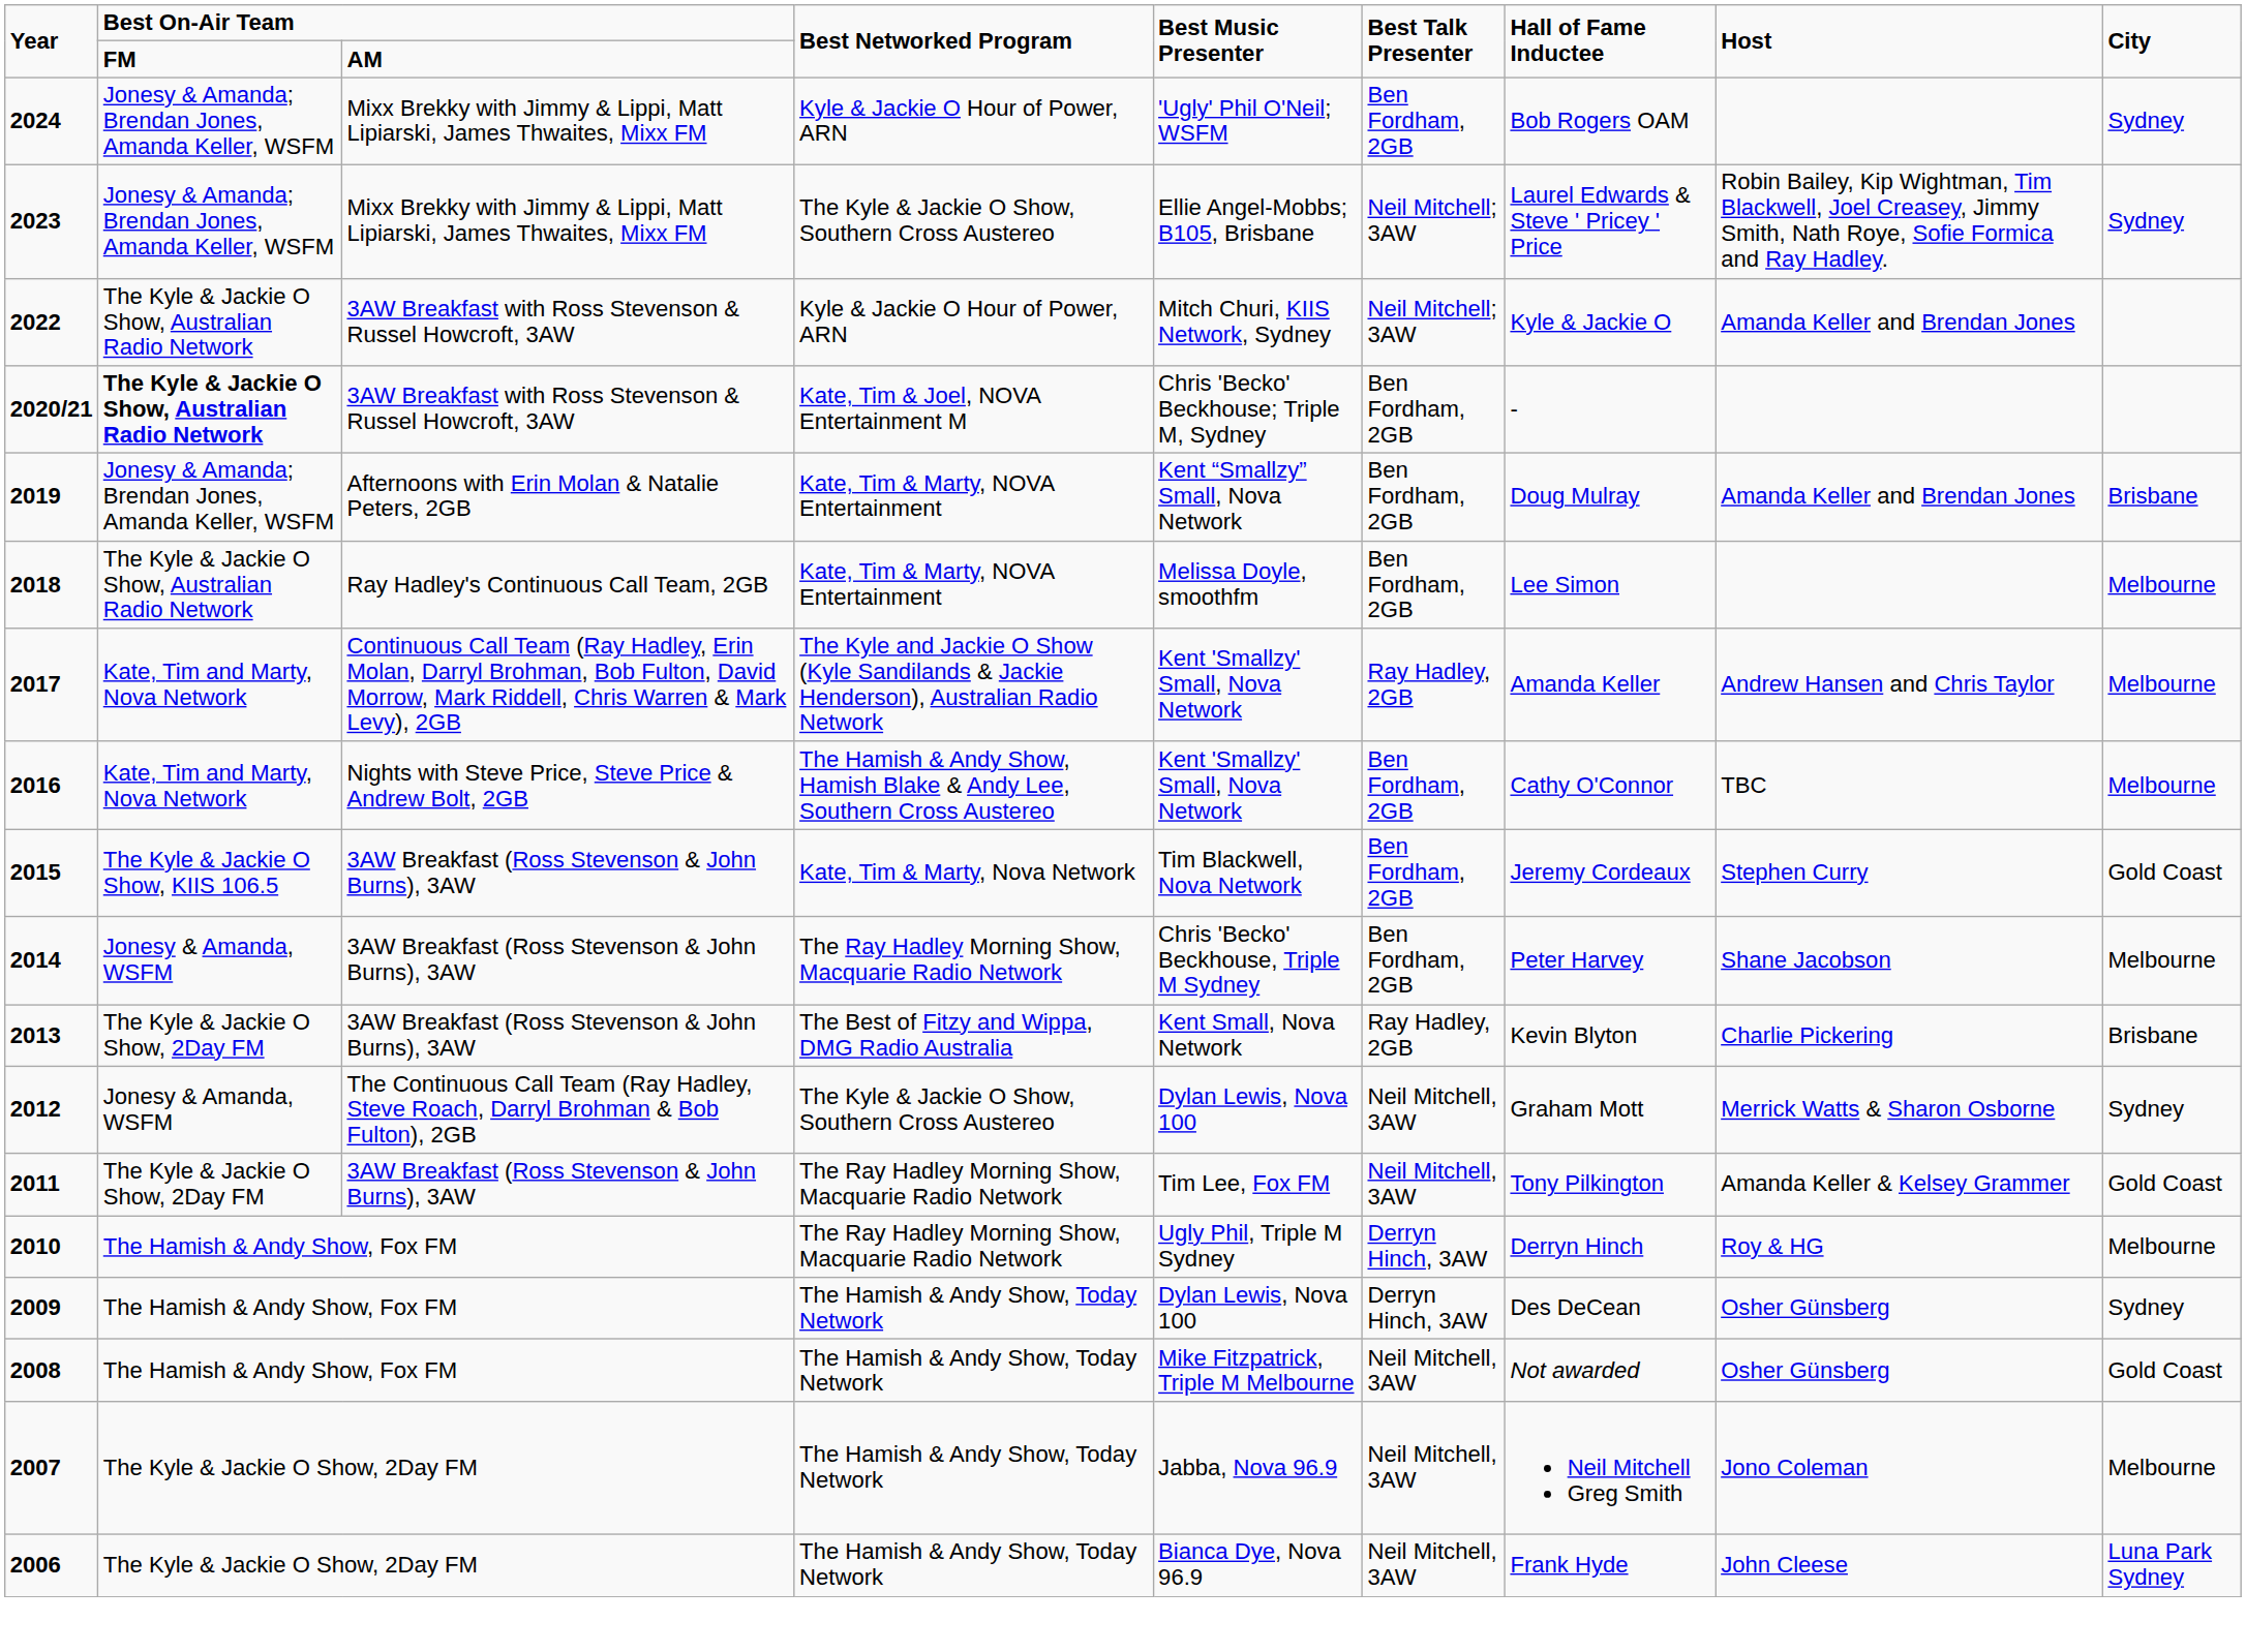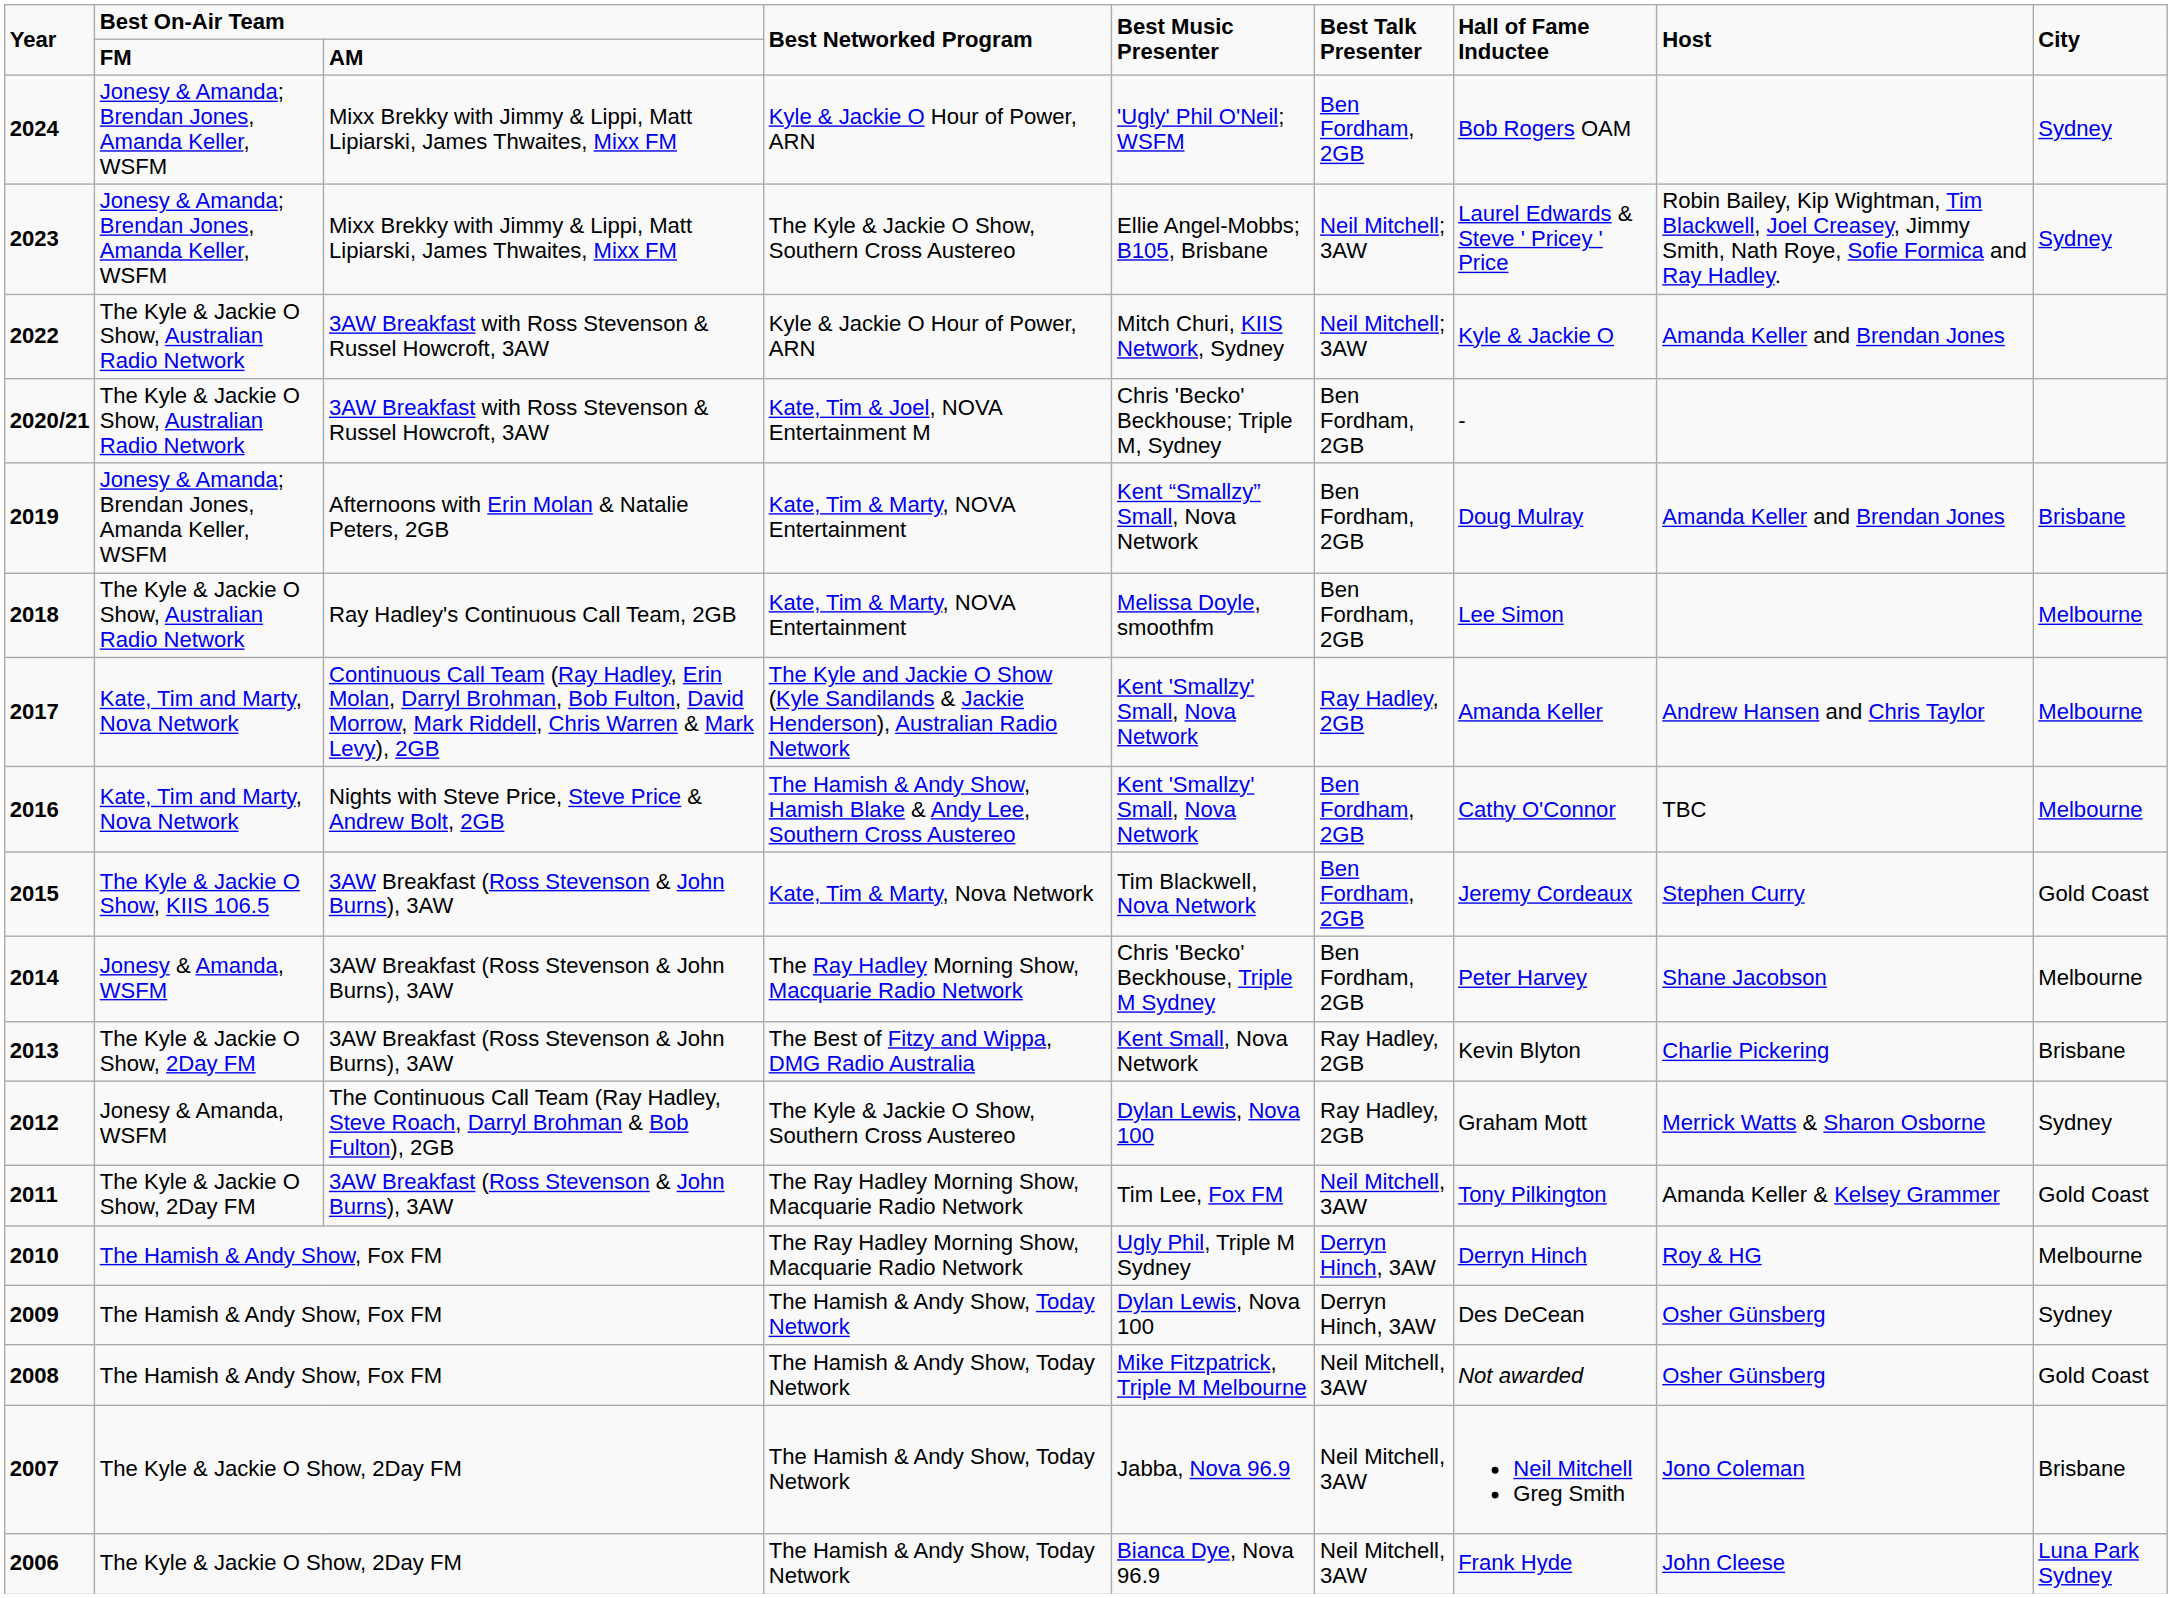 <table class="wikitable">
 <tr>
 <td rowspan="2"><strong>Year</strong></td>
 <td colspan="2"><strong>Best On-Air Team</strong></td>
 <td rowspan="2"><strong>Best Networked Program</strong></td>
 <td rowspan="2"><strong>Best Music Presenter</strong></td>
 <td rowspan="2"><strong>Best Talk Presenter</strong></td>
 <td rowspan="2"><strong>Hall of Fame Inductee</strong></td>
 <td rowspan="2"><strong>Host</strong></td>
 <td rowspan="2"><strong>City</strong></td>
 </tr>
 <tr>
 <td><strong>FM</strong></td>
 <td><strong>AM</strong></td>
 </tr>
 <tr>
 <td><strong>2024</strong></td>
 <td><a href='#'>Jonesy & Amanda</a>; <a href='#'>Brendan Jones</a>, <a href='#'>Amanda Keller</a>, WSFM</td>
 <td>Mixx Brekky with Jimmy & Lippi, Matt Lipiarski, James Thwaites, <a href='#'>Mixx FM</a></td>
 <td><a href='#'>Kyle & Jackie O</a> Hour of Power, ARN</td>
 <td><a href='#'>'Ugly' Phil O'Neil</a>; <a href='#'>WSFM</a></td>
 <td><a href='#'>Ben Fordham</a>, <a href='#'>2GB</a></td>
 <td><a href='#'>Bob Rogers</a> OAM</td>
 <td></td>
 <td><a href='#'>Sydney</a></td>
 </tr>
 <tr>
 <td><strong>2023</strong></td>
 <td><a href='#'>Jonesy & Amanda</a>; <a href='#'>Brendan Jones</a>, <a href='#'>Amanda Keller</a>, WSFM</td>
 <td>Mixx Brekky with Jimmy & Lippi, Matt Lipiarski, James Thwaites, <a href='#'>Mixx FM</a></td>
 <td>The Kyle & Jackie O Show, Southern Cross Austereo</td>
 <td>Ellie Angel-Mobbs; <a href='#'>B105</a>, Brisbane</td>
 <td><a href='#'>Neil Mitchell</a>; 3AW</td>
 <td><a href='#'>Laurel Edwards</a> & <a href='#'>Steve ' Pricey ' Price</a></td>
 <td>Robin Bailey, Kip Wightman, <a href='#'>Tim Blackwell</a>, <a href='#'>Joel Creasey</a>, Jimmy Smith, Nath Roye, <a href='#'>Sofie Formica</a> and <a href='#'>Ray Hadley</a>.</td>
 <td><a href='#'>Sydney</a></td>
 </tr>
 <tr>
 <td><strong>2022</strong></td>
 <td>The Kyle & Jackie O Show, <a href='#'>Australian Radio Network</a></td>
 <td><a href='#'>3AW Breakfast</a> with Ross Stevenson & Russel Howcroft, 3AW</td>
 <td>Kyle & Jackie O Hour of Power, ARN</td>
 <td>Mitch Churi, <a href='#'>KIIS Network</a>, Sydney</td>
 <td><a href='#'>Neil Mitchell</a>; 3AW</td>
 <td><a href='#'>Kyle & Jackie O</a></td>
 <td><a href='#'>Amanda Keller</a> and <a href='#'>Brendan Jones</a></td>
 <td></td>
 </tr>
 <tr>
 <td><strong>2020/21</strong></td>
-<td><strong>The Kyle & Jackie O Show, <a href='#'>Australian Radio Network</a></strong></td>
+<td>The Kyle & Jackie O Show, <a href='#'>Australian Radio Network</a></td>
 <td><a href='#'>3AW Breakfast</a> with Ross Stevenson & Russel Howcroft, 3AW</td>
 <td><a href='#'>Kate, Tim & Joel</a>, NOVA Entertainment M</td>
 <td>Chris 'Becko' Beckhouse; Triple M, Sydney</td>
 <td>Ben Fordham, 2GB</td>
 <td>-</td>
 <td></td>
 <td></td>
 </tr>
 <tr>
 <td><strong>2019</strong></td>
 <td><a href='#'>Jonesy & Amanda</a>; Brendan Jones, Amanda Keller, WSFM</td>
 <td>Afternoons with <a href='#'>Erin Molan</a> & Natalie Peters, 2GB</td>
 <td><a href='#'>Kate, Tim & Marty</a>, NOVA Entertainment</td>
 <td><a href='#'>Kent “Smallzy” Small</a>, Nova Network</td>
 <td>Ben Fordham, 2GB</td>
 <td><a href='#'>Doug Mulray</a></td>
 <td><a href='#'>Amanda Keller</a> and <a href='#'>Brendan Jones</a></td>
 <td><a href='#'>Brisbane</a></td>
 </tr>
 <tr>
 <td><strong>2018</strong></td>
 <td>The Kyle & Jackie O Show, <a href='#'>Australian Radio Network</a></td>
 <td>Ray Hadley's Continuous Call Team, 2GB</td>
 <td><a href='#'>Kate, Tim & Marty</a>, NOVA Entertainment</td>
 <td><a href='#'>Melissa Doyle</a>, smoothfm</td>
 <td>Ben Fordham, 2GB</td>
 <td><a href='#'>Lee Simon</a></td>
 <td></td>
 <td><a href='#'>Melbourne</a></td>
 </tr>
 <tr>
 <td><strong>2017</strong></td>
 <td><a href='#'>Kate, Tim and Marty</a>, <a href='#'>Nova Network</a></td>
 <td><a href='#'>Continuous Call Team</a> (<a href='#'>Ray Hadley</a>, <a href='#'>Erin Molan</a>, <a href='#'>Darryl Brohman</a>, <a href='#'>Bob Fulton</a>, <a href='#'>David Morrow</a>, <a href='#'>Mark Riddell</a>, <a href='#'>Chris Warren</a> & <a href='#'>Mark Levy</a>), <a href='#'>2GB</a></td>
 <td><a href='#'>The Kyle and Jackie O Show</a> (<a href='#'>Kyle Sandilands</a> & <a href='#'>Jackie Henderson</a>), <a href='#'>Australian Radio Network</a></td>
 <td><a href='#'>Kent 'Smallzy' Small</a>, <a href='#'>Nova Network</a></td>
 <td><a href='#'>Ray Hadley</a>, <a href='#'>2GB</a></td>
 <td><a href='#'>Amanda Keller</a></td>
 <td><a href='#'>Andrew Hansen</a> and <a href='#'>Chris Taylor</a></td>
 <td><a href='#'>Melbourne</a></td>
 </tr>
 <tr>
 <td><strong>2016</strong></td>
 <td><a href='#'>Kate, Tim and Marty</a>, <a href='#'>Nova Network</a></td>
 <td>Nights with Steve Price, <a href='#'>Steve Price</a> & <a href='#'>Andrew Bolt</a>, <a href='#'>2GB</a></td>
 <td><a href='#'>The Hamish & Andy Show</a>, <a href='#'>Hamish Blake</a> & <a href='#'>Andy Lee</a>, <a href='#'>Southern Cross Austereo</a></td>
 <td><a href='#'>Kent 'Smallzy' Small</a>, <a href='#'>Nova Network</a></td>
 <td><a href='#'>Ben Fordham</a>, <a href='#'>2GB</a></td>
 <td><a href='#'>Cathy O'Connor</a></td>
 <td>TBC</td>
 <td><a href='#'>Melbourne</a></td>
 </tr>
 <tr>
 <td><strong>2015</strong></td>
 <td><a href='#'>The Kyle & Jackie O Show</a>, <a href='#'>KIIS 106.5</a></td>
 <td><a href='#'>3AW</a> Breakfast (<a href='#'>Ross Stevenson</a> & <a href='#'>John Burns</a>), 3AW</td>
 <td><a href='#'>Kate, Tim & Marty</a>, Nova Network</td>
 <td>Tim Blackwell, <a href='#'>Nova Network</a></td>
 <td><a href='#'>Ben Fordham</a>, <a href='#'>2GB</a></td>
 <td><a href='#'>Jeremy Cordeaux</a></td>
 <td><a href='#'>Stephen Curry</a></td>
 <td>Gold Coast</td>
 </tr>
 <tr>
 <td><strong>2014</strong></td>
 <td><a href='#'>Jonesy</a> & <a href='#'>Amanda</a>, <a href='#'>WSFM</a></td>
 <td>3AW Breakfast (Ross Stevenson & John Burns), 3AW</td>
 <td>The <a href='#'>Ray Hadley</a> Morning Show, <a href='#'>Macquarie Radio Network</a></td>
 <td>Chris 'Becko' Beckhouse, <a href='#'>Triple M Sydney</a></td>
 <td>Ben Fordham, 2GB</td>
 <td><a href='#'>Peter Harvey</a></td>
 <td><a href='#'>Shane Jacobson</a></td>
 <td>Melbourne</td>
 </tr>
 <tr>
 <td><strong>2013</strong></td>
 <td>The Kyle & Jackie O Show, <a href='#'>2Day FM</a></td>
 <td>3AW Breakfast (Ross Stevenson & John Burns), 3AW</td>
 <td>The Best of <a href='#'>Fitzy and Wippa</a>, <a href='#'>DMG Radio Australia</a></td>
 <td><a href='#'>Kent Small</a>, Nova Network</td>
 <td>Ray Hadley, 2GB</td>
 <td>Kevin Blyton</td>
 <td><a href='#'>Charlie Pickering</a></td>
 <td>Brisbane</td>
 </tr>
 <tr>
 <td><strong>2012</strong></td>
 <td>Jonesy & Amanda, WSFM</td>
 <td>The Continuous Call Team (Ray Hadley, <a href='#'>Steve Roach</a>, <a href='#'>Darryl Brohman</a> & <a href='#'>Bob Fulton</a>), 2GB</td>
 <td>The Kyle & Jackie O Show, Southern Cross Austereo</td>
 <td><a href='#'>Dylan Lewis</a>, <a href='#'>Nova 100</a></td>
-<td>Neil Mitchell, 3AW</td>
+<td>Ray Hadley, 2GB</td>
 <td>Graham Mott</td>
 <td><a href='#'>Merrick Watts</a> & <a href='#'>Sharon Osborne</a></td>
 <td>Sydney</td>
 </tr>
 <tr>
 <td><strong>2011</strong></td>
 <td>The Kyle & Jackie O Show, 2Day FM</td>
 <td><a href='#'>3AW Breakfast</a> (<a href='#'>Ross Stevenson</a> & <a href='#'>John Burns</a>), 3AW</td>
 <td>The Ray Hadley Morning Show, Macquarie Radio Network</td>
 <td>Tim Lee, <a href='#'>Fox FM</a></td>
 <td><a href='#'>Neil Mitchell</a>, 3AW</td>
 <td><a href='#'>Tony Pilkington</a></td>
 <td>Amanda Keller & <a href='#'>Kelsey Grammer</a></td>
 <td>Gold Coast</td>
 </tr>
 <tr>
 <td><strong>2010</strong></td>
 <td colspan="2"><a href='#'>The Hamish & Andy Show</a>, Fox FM</td>
 <td>The Ray Hadley Morning Show, Macquarie Radio Network</td>
 <td><a href='#'>Ugly Phil</a>, Triple M Sydney</td>
 <td><a href='#'>Derryn Hinch</a>, 3AW</td>
 <td><a href='#'>Derryn Hinch</a></td>
 <td><a href='#'>Roy & HG</a></td>
 <td>Melbourne</td>
 </tr>
 <tr>
 <td><strong>2009</strong></td>
 <td colspan="2">The Hamish & Andy Show, Fox FM</td>
 <td>The Hamish & Andy Show, <a href='#'>Today Network</a></td>
 <td><a href='#'>Dylan Lewis</a>, Nova 100</td>
 <td>Derryn Hinch, 3AW</td>
 <td>Des DeCean</td>
 <td><a href='#'>Osher Günsberg</a></td>
 <td>Sydney</td>
 </tr>
 <tr>
 <td><strong>2008</strong></td>
 <td colspan="2">The Hamish & Andy Show, Fox FM</td>
 <td>The Hamish & Andy Show, Today Network</td>
 <td><a href='#'>Mike Fitzpatrick</a>, <a href='#'>Triple M Melbourne</a></td>
 <td>Neil Mitchell, 3AW</td>
 <td><em>Not awarded</em></td>
 <td><a href='#'>Osher Günsberg</a></td>
 <td>Gold Coast</td>
 </tr>
 <tr>
 <td><strong>2007</strong></td>
 <td colspan="2">The Kyle & Jackie O Show, 2Day FM</td>
 <td>The Hamish & Andy Show, Today Network</td>
 <td>Jabba, <a href='#'>Nova 96.9</a></td>
 <td>Neil Mitchell, 3AW</td>
 <td><br><ul><li><a href='#'>Neil Mitchell</a></li><li>Greg Smith</li></ul></td>
 <td><a href='#'>Jono Coleman</a></td>
-<td>Melbourne</td>
+<td>Brisbane</td>
 </tr>
 <tr>
 <td><strong>2006</strong></td>
 <td colspan="2">The Kyle & Jackie O Show, 2Day FM</td>
 <td>The Hamish & Andy Show, Today Network</td>
 <td><a href='#'>Bianca Dye</a>, Nova 96.9</td>
 <td>Neil Mitchell, 3AW</td>
 <td><a href='#'>Frank Hyde</a></td>
 <td><a href='#'>John Cleese</a></td>
 <td><a href='#'>Luna Park Sydney</a></td>
 </tr>
 </table>
